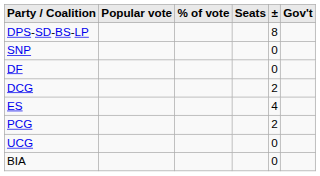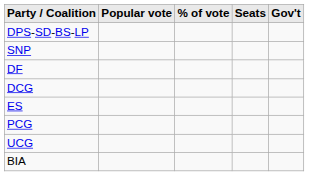 <table class="wikitable">
 <tr>
 <th style="background-color:#E9E9E9">Party / Coalition</th>
 <th style="background-color:#E9E9E9">Popular vote</th>
 <th style="background-color:#E9E9E9">% of vote</th>
 <th style="background-color:#E9E9E9">Seats</th>
-<th style="background-color:#E9E9E9">±</th>
 <th style="background-color:#E9E9E9">Gov't</th>
 </tr>
 <tr>
 <td align="left"><a href='#'>DPS</a>-<a href='#'>SD</a>-<a href='#'>BS</a>-<a href='#'>LP</a></td>
 <td></td>
 <td></td>
 <td></td>
-<td>8</td>
 <td></td>
 </tr>
 <tr>
 <td align="left"><a href='#'>SNP</a></td>
 <td></td>
 <td></td>
 <td></td>
-<td>0</td>
 <td></td>
 </tr>
 <tr>
 <td align="left"><a href='#'>DF</a></td>
 <td></td>
 <td></td>
 <td></td>
-<td>0</td>
 <td></td>
 </tr>
 <tr>
 <td align="left"><a href='#'>DCG</a></td>
 <td></td>
 <td></td>
 <td></td>
-<td>2</td>
 <td></td>
 </tr>
 <tr>
 <td align="left"><a href='#'>ES</a></td>
 <td></td>
 <td></td>
 <td></td>
-<td>4</td>
 <td></td>
 </tr>
 <tr>
 <td align="left"><a href='#'>PCG</a></td>
 <td></td>
 <td></td>
 <td></td>
-<td>2</td>
 <td></td>
 </tr>
 <tr>
 <td align="left"><a href='#'>UCG</a></td>
 <td></td>
 <td></td>
 <td></td>
-<td>0</td>
 <td></td>
 </tr>
 <tr>
 <td align="left">BIA</td>
 <td></td>
 <td></td>
 <td></td>
-<td>0</td>
 <td></td>
 </tr>
 </table>
